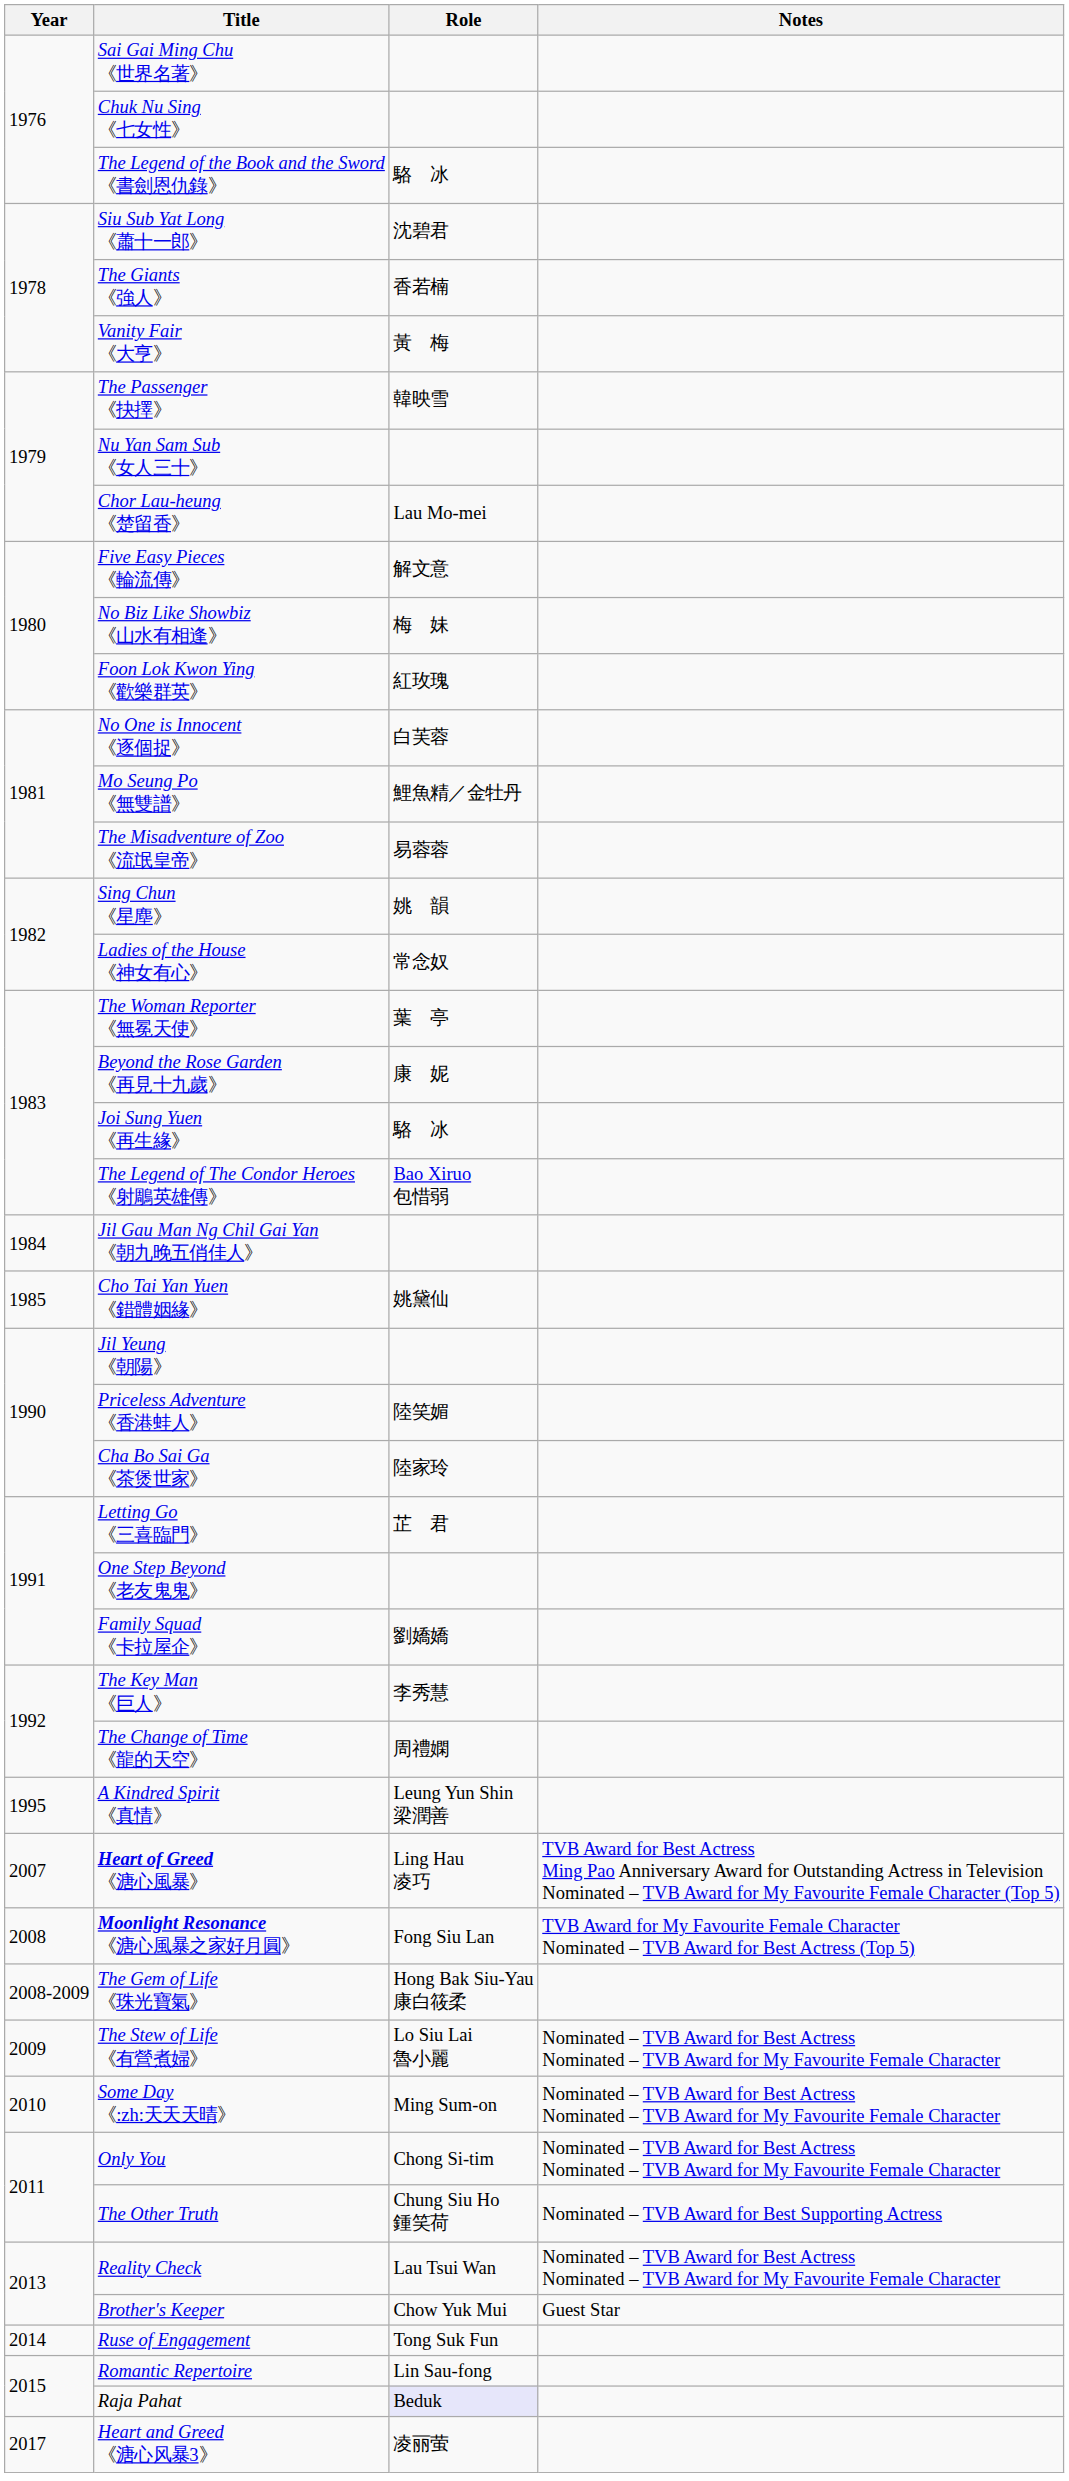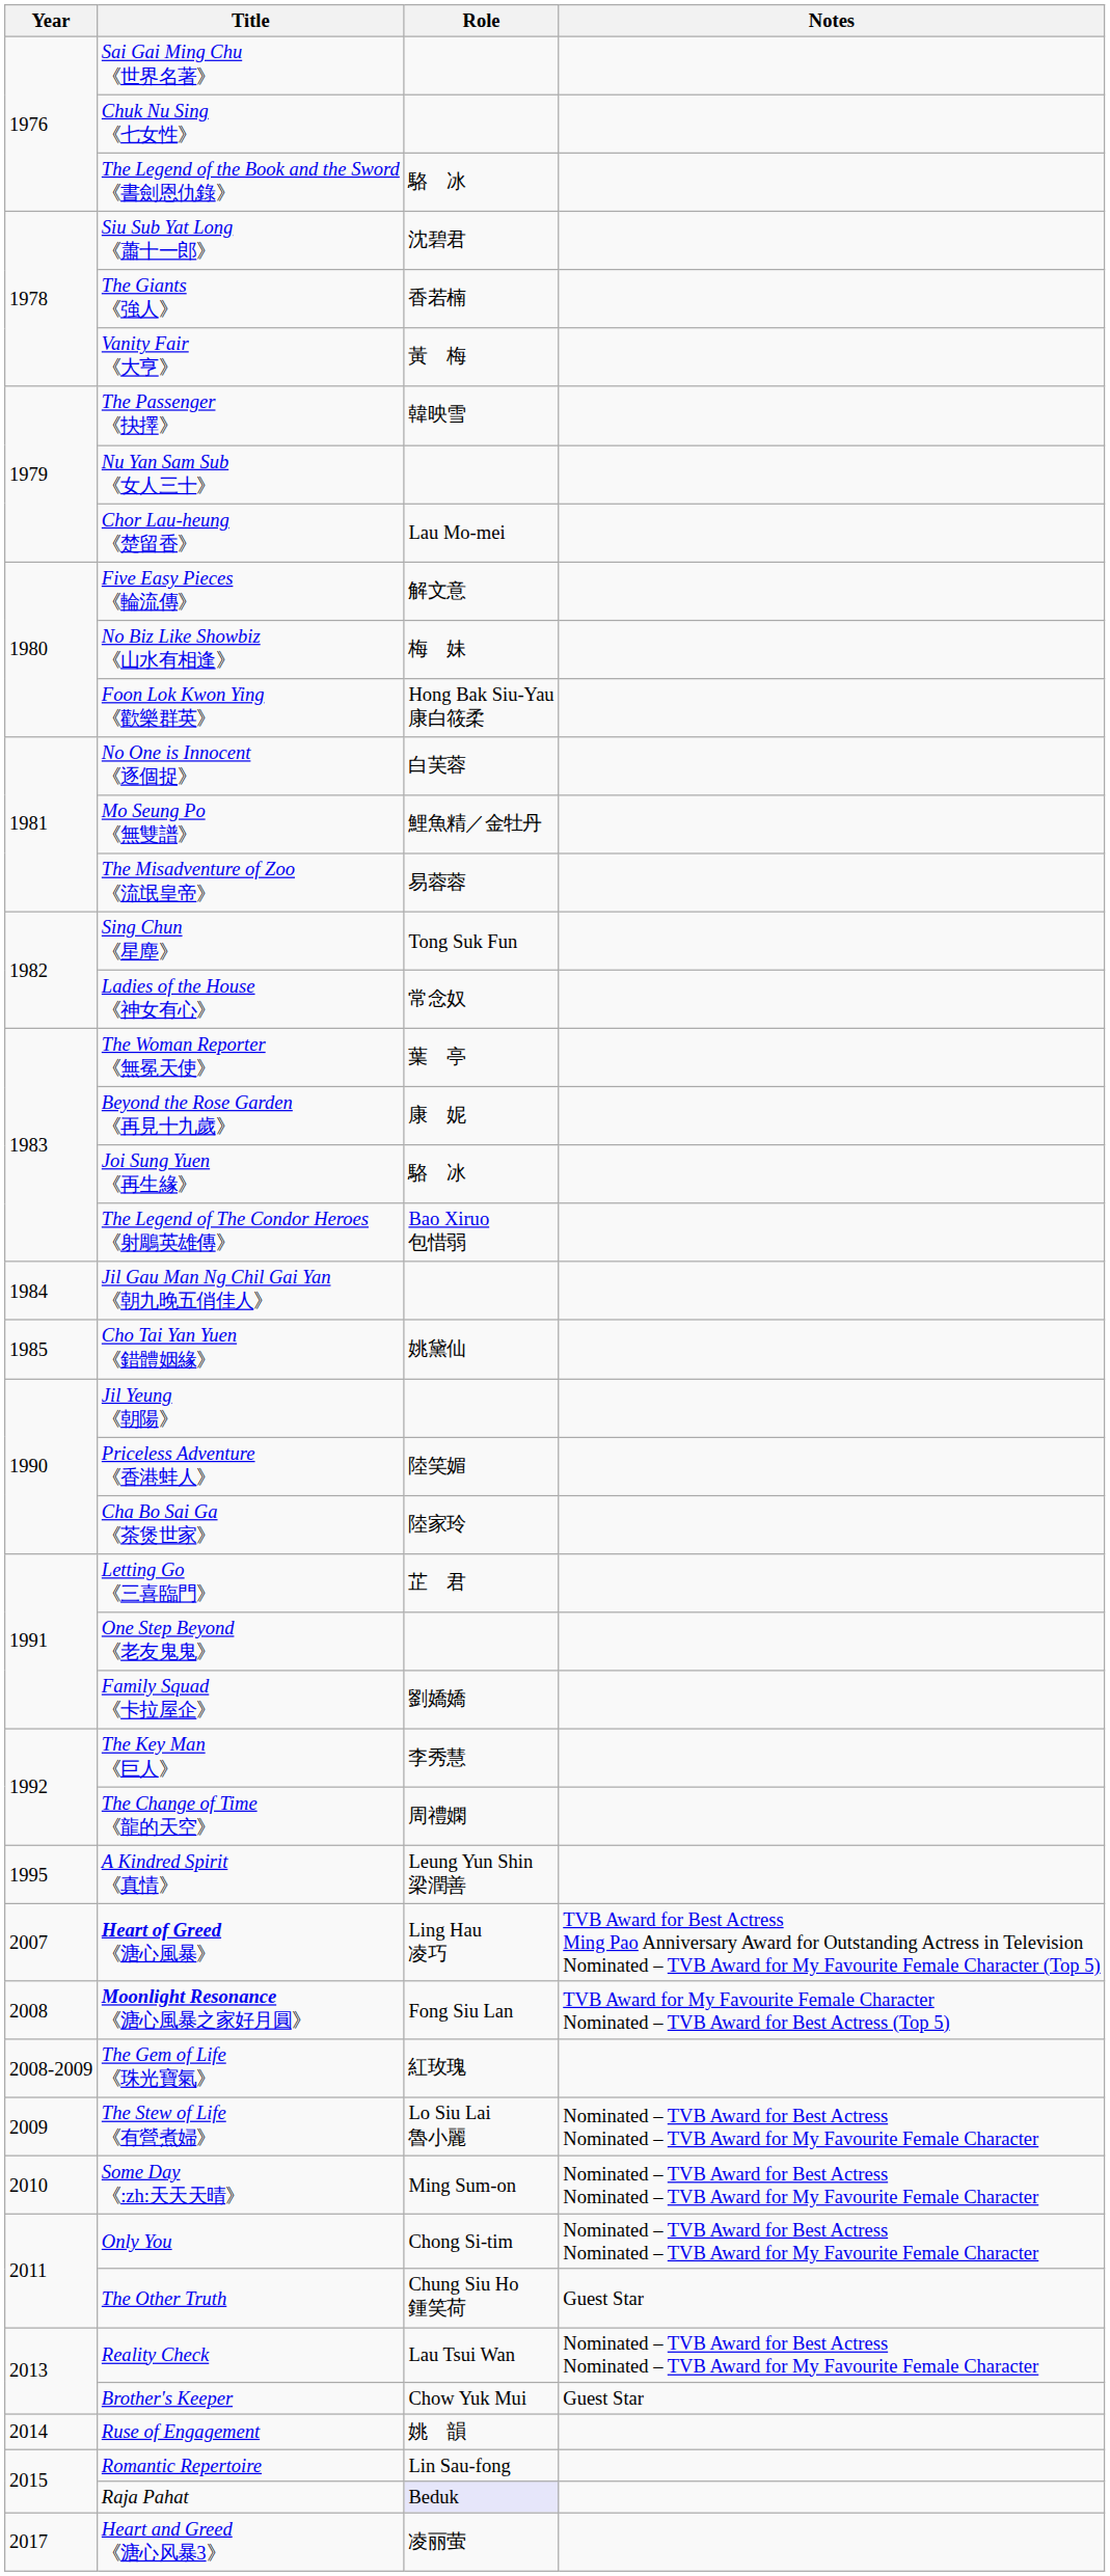 <table class="wikitable" style="font-size: 95%;">
 <tr>
 <th>Year</th>
 <th>Title</th>
 <th>Role</th>
 <th>Notes</th>
 </tr>
 <tr>
 <td rowspan="3">1976</td>
 <td><em><a href='#'>Sai Gai Ming Chu</a></em> <br> 《<a href='#'>世界名著</a>》</td>
 <td></td>
 <td></td>
 </tr>
 <tr>
 <td><em><a href='#'>Chuk Nu Sing</a></em> <br> 《<a href='#'>七女性</a>》</td>
 <td></td>
 <td></td>
 </tr>
 <tr>
 <td><em><a href='#'>The Legend of the Book and the Sword</a></em> <br> 《<a href='#'>書劍恩仇錄</a>》</td>
 <td>駱　冰</td>
 <td></td>
 </tr>
 <tr>
 <td rowspan="3">1978</td>
 <td><em><a href='#'>Siu Sub Yat Long</a></em> <br> 《<a href='#'>蕭十一郎</a>》</td>
 <td>沈碧君</td>
 <td></td>
 </tr>
 <tr>
 <td><em><a href='#'>The Giants</a></em> <br> 《<a href='#'>強人</a>》</td>
 <td>香若楠</td>
 <td></td>
 </tr>
 <tr>
 <td><em><a href='#'>Vanity Fair</a></em> <br> 《<a href='#'>大亨</a>》</td>
 <td>黃　梅</td>
 <td></td>
 </tr>
 <tr>
 <td rowspan="3">1979</td>
 <td><em><a href='#'>The Passenger</a></em> <br> 《<a href='#'>抉擇</a>》</td>
 <td>韓映雪</td>
 <td></td>
 </tr>
 <tr>
 <td><em><a href='#'>Nu Yan Sam Sub</a></em> <br> 《<a href='#'>女人三十</a>》</td>
 <td></td>
 <td></td>
 </tr>
 <tr>
 <td><em><a href='#'>Chor Lau-heung</a></em> <br> 《<a href='#'>楚留香</a>》</td>
 <td>Lau Mo-mei</td>
 <td></td>
 </tr>
 <tr>
 <td rowspan="3">1980</td>
 <td><em><a href='#'>Five Easy Pieces</a></em> <br> 《<a href='#'>輪流傳</a>》</td>
 <td>解文意</td>
 <td></td>
 </tr>
 <tr>
 <td><em><a href='#'>No Biz Like Showbiz</a></em> <br> 《<a href='#'>山水有相逢</a>》</td>
 <td>梅　妹</td>
 <td></td>
 </tr>
 <tr>
 <td><em><a href='#'>Foon Lok Kwon Ying</a></em> <br> 《<a href='#'>歡樂群英</a>》</td>
-<td>紅玫瑰</td>
+<td>Hong Bak Siu-Yau<br> 康白筱柔</td>
 <td></td>
 </tr>
 <tr>
 <td rowspan="3">1981</td>
 <td><em><a href='#'>No One is Innocent</a></em> <br> 《<a href='#'>逐個捉</a>》</td>
 <td>白芙蓉</td>
 <td></td>
 </tr>
 <tr>
 <td><em><a href='#'>Mo Seung Po</a></em> <br> 《<a href='#'>無雙譜</a>》</td>
 <td>鯉魚精／金牡丹</td>
 <td></td>
 </tr>
 <tr>
 <td><em><a href='#'>The Misadventure of Zoo</a></em> <br> 《<a href='#'>流氓皇帝</a>》</td>
 <td>易蓉蓉</td>
 <td></td>
 </tr>
 <tr>
 <td rowspan="2">1982</td>
 <td><em><a href='#'>Sing Chun</a></em> <br> 《<a href='#'>星塵</a>》</td>
-<td>姚　韻</td>
+<td>Tong Suk Fun</td>
 <td></td>
 </tr>
 <tr>
 <td><em><a href='#'>Ladies of the House</a></em> <br> 《<a href='#'>神女有心</a>》</td>
 <td>常念奴</td>
 <td></td>
 </tr>
 <tr>
 <td rowspan="4">1983</td>
 <td><em><a href='#'>The Woman Reporter</a></em> <br> 《<a href='#'>無冕天使</a>》</td>
 <td>葉　亭</td>
 <td></td>
 </tr>
 <tr>
 <td><em><a href='#'>Beyond the Rose Garden</a></em> <br> 《<a href='#'>再見十九歲</a>》</td>
 <td>康　妮</td>
 <td></td>
 </tr>
 <tr>
 <td><em><a href='#'>Joi Sung Yuen</a></em> <br> 《<a href='#'>再生緣</a>》</td>
 <td>駱　冰</td>
 <td></td>
 </tr>
 <tr>
 <td><em><a href='#'>The Legend of The Condor Heroes</a></em><br> 《<a href='#'>射鵰英雄傳</a>》</td>
 <td><a href='#'>Bao Xiruo</a><br> 包惜弱</td>
 <td></td>
 </tr>
 <tr>
 <td rowspan="1">1984</td>
 <td><em><a href='#'>Jil Gau Man Ng Chil Gai Yan</a></em> <br> 《<a href='#'>朝九晚五俏佳人</a>》</td>
 <td></td>
 <td></td>
 </tr>
 <tr>
 <td rowspan="1">1985</td>
 <td><em><a href='#'>Cho Tai Yan Yuen</a></em> <br> 《<a href='#'>錯體姻緣</a>》</td>
 <td>姚黛仙</td>
 <td></td>
 </tr>
 <tr>
 <td rowspan="3">1990</td>
 <td><em><a href='#'>Jil Yeung</a></em> <br> 《<a href='#'>朝陽</a>》</td>
 <td></td>
 <td></td>
 </tr>
 <tr>
 <td><em><a href='#'>Priceless Adventure</a></em> <br> 《<a href='#'>香港蛙人</a>》</td>
 <td>陸笑媚</td>
 <td></td>
 </tr>
 <tr>
 <td><em><a href='#'>Cha Bo Sai Ga</a></em> <br> 《<a href='#'>茶煲世家</a>》</td>
 <td>陸家玲</td>
 <td></td>
 </tr>
 <tr>
 <td rowspan="3">1991</td>
 <td><em><a href='#'>Letting Go</a></em> <br> 《<a href='#'>三喜臨門</a>》</td>
 <td>芷　君</td>
 <td></td>
 </tr>
 <tr>
 <td><em><a href='#'>One Step Beyond</a></em> <br> 《<a href='#'>老友鬼鬼</a>》</td>
 <td></td>
 <td></td>
 </tr>
 <tr>
 <td><em><a href='#'>Family Squad</a></em> <br> 《<a href='#'>卡拉屋企</a>》</td>
 <td>劉嬌嬌</td>
 <td></td>
 </tr>
 <tr>
 <td rowspan="2">1992</td>
 <td><em><a href='#'>The Key Man</a></em> <br> 《<a href='#'>巨人</a>》</td>
 <td>李秀慧</td>
 <td></td>
 </tr>
 <tr>
 <td><em><a href='#'>The Change of Time</a></em> <br> 《<a href='#'>龍的天空</a>》</td>
 <td>周禮嫻</td>
 <td></td>
 </tr>
 <tr>
 <td>1995</td>
 <td><em><a href='#'>A Kindred Spirit</a></em><br> 《<a href='#'>真情</a>》</td>
 <td>Leung Yun Shin<br> 梁潤善</td>
 <td></td>
 </tr>
 <tr>
 <td>2007</td>
 <td><strong><em><a href='#'>Heart of Greed</a></em></strong> <br> 《<a href='#'>溏心風暴</a>》</td>
 <td>Ling Hau<br> 凌巧</td>
 <td><a href='#'>TVB Award for Best Actress</a><br><a href='#'>Ming Pao</a> Anniversary Award for Outstanding Actress in Television<br>Nominated – <a href='#'>TVB Award for My Favourite Female Character (Top 5)</a></td>
 </tr>
 <tr>
 <td>2008</td>
 <td><strong><em><a href='#'>Moonlight Resonance</a></em></strong> <br> 《<a href='#'>溏心風暴之家好月圓</a>》</td>
 <td>Fong Siu Lan</td>
 <td><a href='#'>TVB Award for My Favourite Female Character</a><br>Nominated – <a href='#'>TVB Award for Best Actress (Top 5)</a></td>
 </tr>
 <tr>
 <td>2008-2009</td>
 <td><em><a href='#'>The Gem of Life</a></em><br> 《<a href='#'>珠光寶氣</a>》</td>
-<td>Hong Bak Siu-Yau<br> 康白筱柔</td>
+<td>紅玫瑰</td>
 <td></td>
 </tr>
 <tr>
 <td rowspan="1">2009</td>
 <td><em><a href='#'>The Stew of Life</a></em><br> 《<a href='#'>有營煮婦</a>》</td>
 <td>Lo Siu Lai <br> 魯小麗</td>
 <td>Nominated – <a href='#'>TVB Award for Best Actress</a><br>Nominated – <a href='#'>TVB Award for My Favourite Female Character</a></td>
 </tr>
 <tr>
 <td>2010</td>
 <td><em><a href='#'>Some Day</a></em><br> 《<a href='#'>:zh:天天天晴</a>》</td>
 <td>Ming Sum-on</td>
 <td>Nominated – <a href='#'>TVB Award for Best Actress</a><br>Nominated – <a href='#'>TVB Award for My Favourite Female Character</a></td>
 </tr>
 <tr>
 <td rowspan="2">2011</td>
 <td><em><a href='#'>Only You</a></em></td>
 <td>Chong Si-tim</td>
 <td>Nominated – <a href='#'>TVB Award for Best Actress</a><br>Nominated – <a href='#'>TVB Award for My Favourite Female Character</a></td>
 </tr>
 <tr>
 <td><em><a href='#'>The Other Truth</a></em></td>
 <td>Chung Siu Ho<br> 鍾笑荷</td>
-<td>Nominated – <a href='#'>TVB Award for Best Supporting Actress</a></td>
+<td>Guest Star</td>
 </tr>
 <tr>
 <td rowspan=2>2013</td>
 <td><em><a href='#'>Reality Check</a></em></td>
 <td>Lau Tsui Wan</td>
 <td>Nominated – <a href='#'>TVB Award for Best Actress</a><br>Nominated – <a href='#'>TVB Award for My Favourite Female Character</a></td>
 </tr>
 <tr>
 <td><em><a href='#'>Brother's Keeper</a></em></td>
 <td>Chow Yuk Mui</td>
 <td>Guest Star</td>
 </tr>
 <tr>
 <td>2014</td>
 <td><em><a href='#'>Ruse of Engagement</a></em></td>
-<td>Tong Suk Fun</td>
+<td>姚　韻</td>
 <td></td>
 </tr>
 <tr>
 <td rowspan="2">2015</td>
 <td><em><a href='#'>Romantic Repertoire</a></em></td>
 <td>Lin Sau-fong</td>
 <td></td>
 </tr>
 <tr>
 <td><em>Raja Pahat</em></td>
 <td style="background: lavender;">Beduk</td>
 <td></td>
 </tr>
 <tr>
 <td>2017</td>
 <td><em><a href='#'>Heart and Greed</a></em><br>《<a href='#'>溏心风暴3</a>》</td>
 <td>凌丽萤</td>
 <td></td>
 </tr>
 </table>
